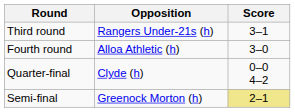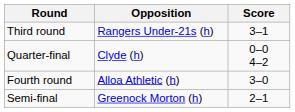 <table class="wikitable" >
 <tr>
 <th width=120>Round</th>
 <th width=180>Opposition</th>
 <th width=80>Score</th>
 </tr>
 <tr>
 <td>Third round</td>
 <td><a href='#'>Rangers Under-21s</a> (<a href='#'>h</a>)</td>
 <td align=center>3–1</td>
 </tr>
 <tr>
+<td>Quarter-final</td>
+<td><a href='#'>Clyde</a> (<a href='#'>h</a>)</td>
+<td align=center>0–0 <br>4–2 </td>
+</tr>
+<tr>
 <td>Fourth round</td>
 <td><a href='#'>Alloa Athletic</a> (<a href='#'>h</a>)</td>
 <td align=center>3–0</td>
 </tr>
 <tr>
-<td>Quarter-final</td>
-<td><a href='#'>Clyde</a> (<a href='#'>h</a>)</td>
-<td align=center>0–0 <br>4–2 </td>
-</tr>
-<tr>
 <td>Semi-final</td>
 <td><a href='#'>Greenock Morton</a> (<a href='#'>h</a>)</td>
-<td align=center style="background: khaki;">2–1</td>
+<td align=center>2–1</td>
 </tr>
 </table>
